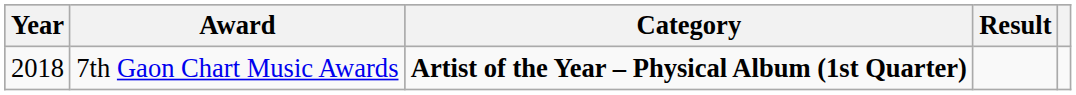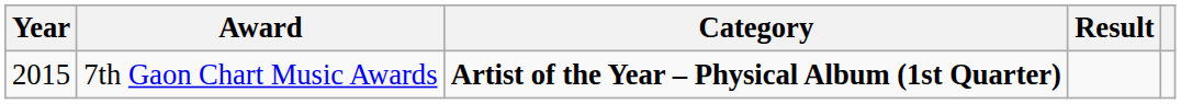 <table class="wikitable" style="text-align:center;">
 <tr>
 <th>Year</th>
 <th>Award</th>
 <th>Category</th>
 <th>Result</th>
 <th></th>
 </tr>
 <tr>
-<td>2018</td>
+<td>2015</td>
 <td>7th <a href='#'>Gaon Chart Music Awards</a></td>
 <td><strong>Artist of the Year – Physical Album (1st Quarter)</strong></td>
 <td></td>
 <td></td>
 </tr>
 </table>
